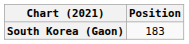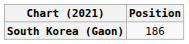 <table class="wikitable sortable plainrowheaders" style="text-align:center">
 <tr>
 <th scope="col">Chart (2021)</th>
 <th scope="col">Position</th>
 </tr>
 <tr>
 <th scope="row">South Korea (Gaon)</th>
-<td>183</td>
+<td>186</td>
 </tr>
 </table>
